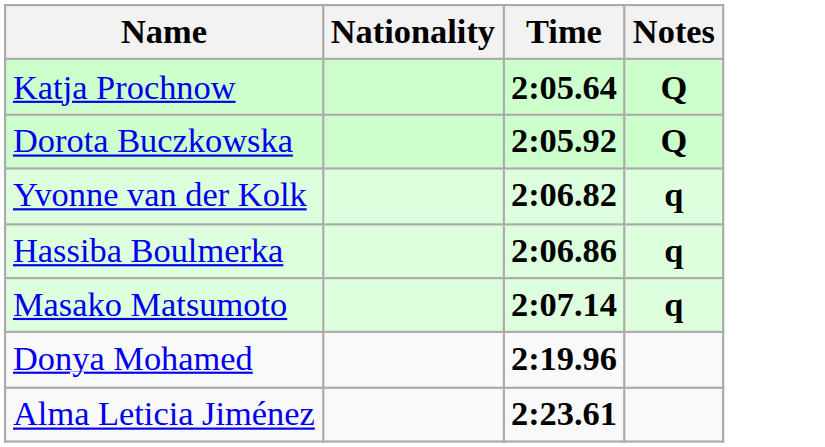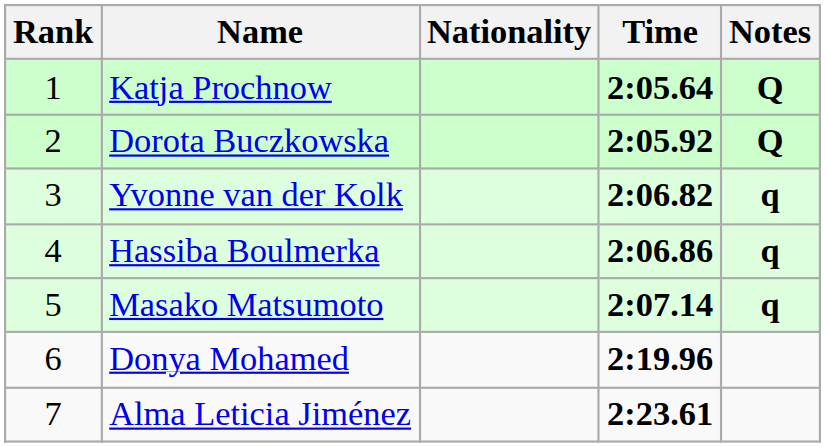 <table class="wikitable sortable" style="text-align:center">
 <tr>
+<th>Rank</th>
 <th>Name</th>
 <th>Nationality</th>
 <th>Time</th>
 <th>Notes</th>
 </tr>
 <tr bgcolor=ccffcc>
+<td>1</td>
 <td align=left><a href='#'>Katja Prochnow</a></td>
 <td align=left></td>
 <td><strong>2:05.64</strong></td>
 <td><strong>Q</strong></td>
 </tr>
 <tr bgcolor=ccffcc>
+<td>2</td>
 <td align=left><a href='#'>Dorota Buczkowska</a></td>
 <td align=left></td>
 <td><strong>2:05.92</strong></td>
 <td><strong>Q</strong></td>
 </tr>
 <tr bgcolor=ddffdd>
+<td>3</td>
 <td align=left><a href='#'>Yvonne van der Kolk</a></td>
 <td align=left></td>
 <td><strong>2:06.82</strong></td>
 <td><strong>q</strong></td>
 </tr>
 <tr bgcolor=ddffdd>
+<td>4</td>
 <td align=left><a href='#'>Hassiba Boulmerka</a></td>
 <td align=left></td>
 <td><strong>2:06.86</strong></td>
 <td><strong>q</strong></td>
 </tr>
 <tr bgcolor=ddffdd>
+<td>5</td>
 <td align=left><a href='#'>Masako Matsumoto</a></td>
 <td align=left></td>
 <td><strong>2:07.14</strong></td>
 <td><strong>q</strong></td>
 </tr>
 <tr>
+<td>6</td>
 <td align=left><a href='#'>Donya Mohamed</a></td>
 <td align=left></td>
 <td><strong>2:19.96</strong></td>
 <td></td>
 </tr>
 <tr>
+<td>7</td>
 <td align=left><a href='#'>Alma Leticia Jiménez</a></td>
 <td align=left></td>
 <td><strong>2:23.61</strong></td>
 <td></td>
 </tr>
 </table>
